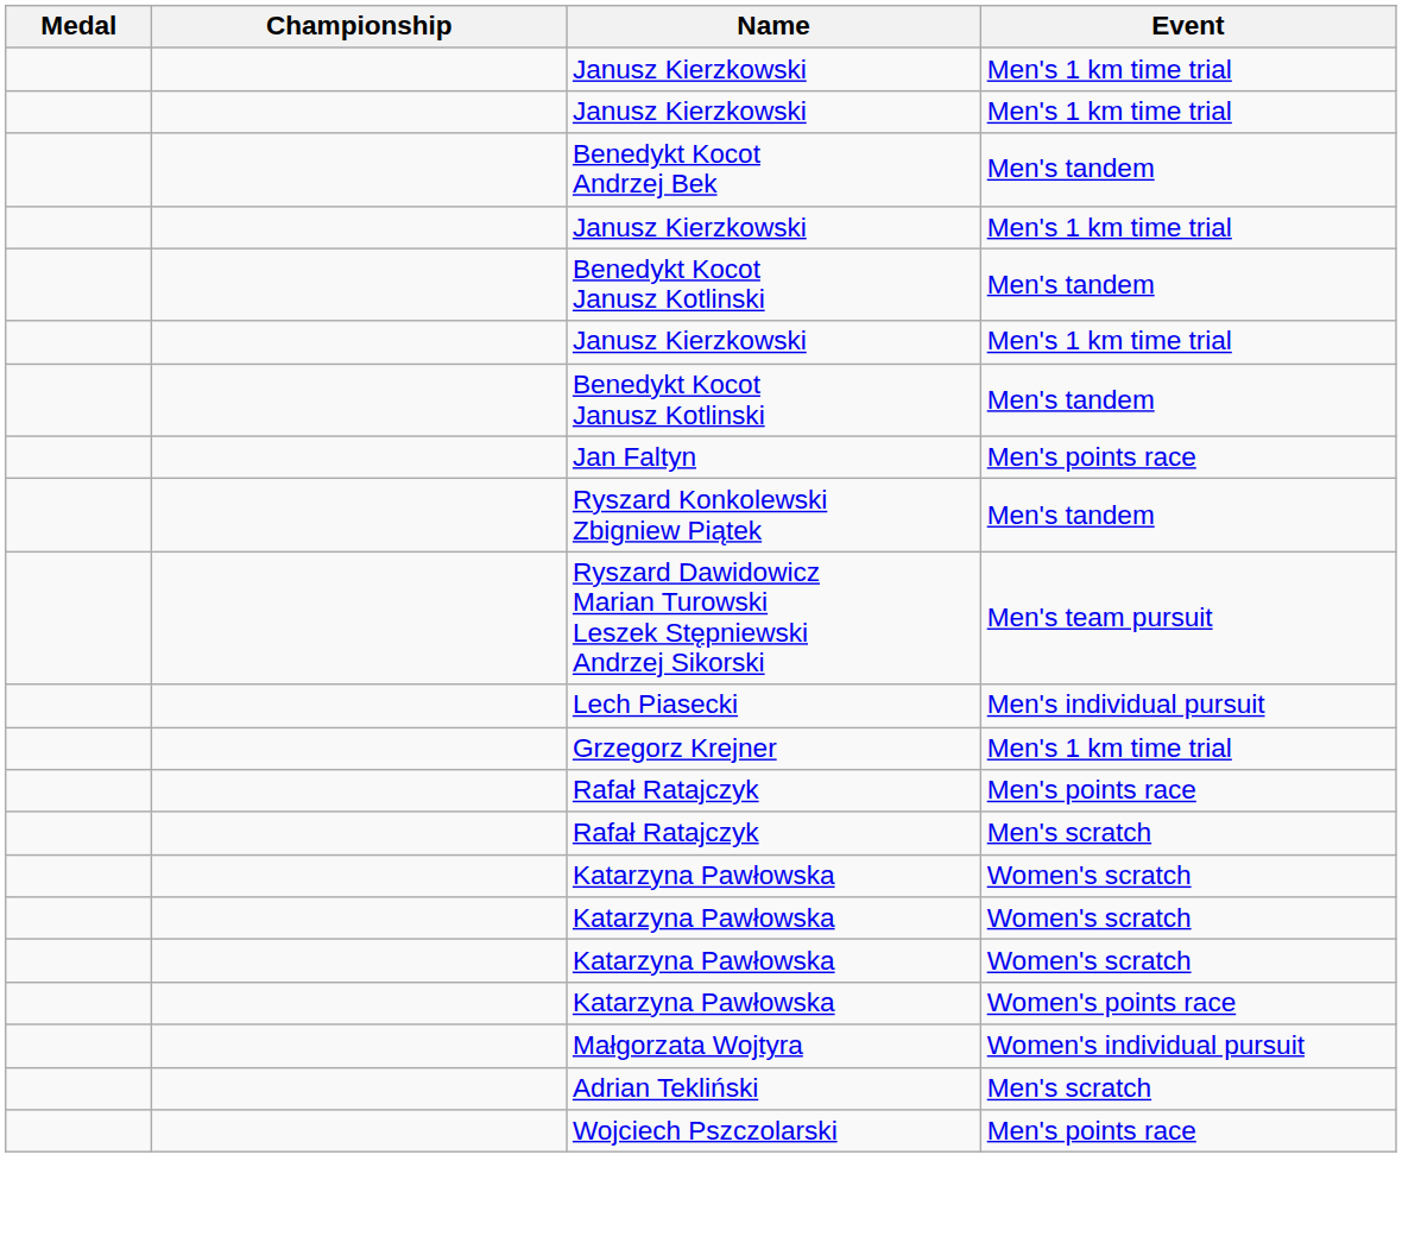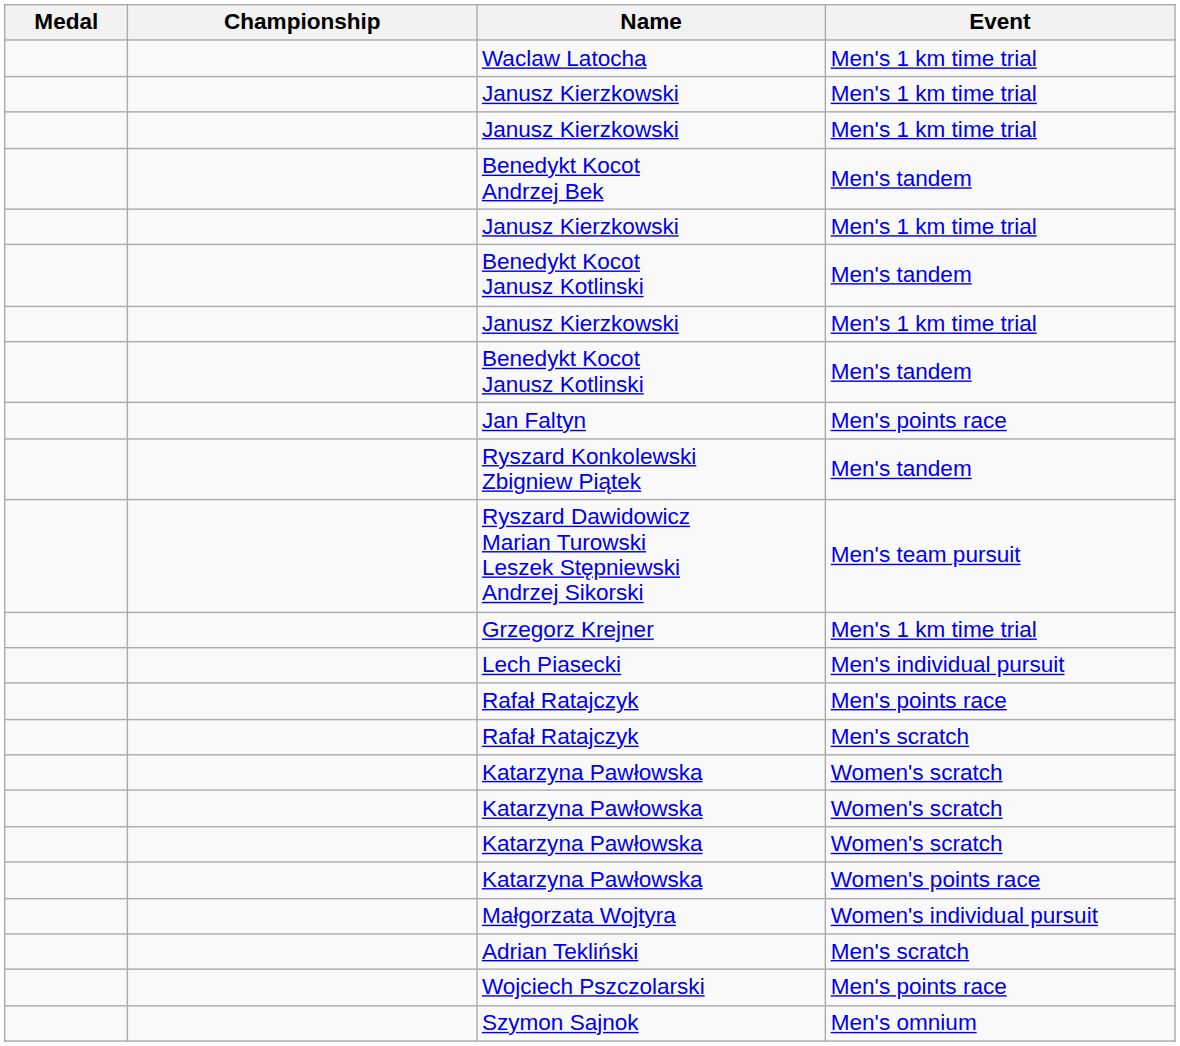 <table class="wikitable sortable">
 <tr>
 <th style="width:5em">Medal</th>
 <th style="width:15em">Championship</th>
 <th style="width:15em">Name</th>
 <th style="width:15em">Event</th>
+</tr>
+<tr>
+<td></td>
+<td></td>
+<td><a href='#'>Waclaw Latocha</a></td>
+<td><a href='#'>Men's 1 km time trial</a></td>
 </tr>
 <tr>
 <td></td>
 <td></td>
 <td><a href='#'>Janusz Kierzkowski</a></td>
 <td><a href='#'>Men's 1 km time trial</a></td>
 </tr>
 <tr>
 <td></td>
 <td></td>
 <td><a href='#'>Janusz Kierzkowski</a></td>
 <td><a href='#'>Men's 1 km time trial</a></td>
 </tr>
 <tr>
 <td></td>
 <td></td>
 <td><a href='#'>Benedykt Kocot</a><br><a href='#'>Andrzej Bek</a></td>
 <td><a href='#'>Men's tandem</a></td>
 </tr>
 <tr>
 <td></td>
 <td></td>
 <td><a href='#'>Janusz Kierzkowski</a></td>
 <td><a href='#'>Men's 1 km time trial</a></td>
 </tr>
 <tr>
 <td></td>
 <td></td>
 <td><a href='#'>Benedykt Kocot</a><br><a href='#'>Janusz Kotlinski</a></td>
 <td><a href='#'>Men's tandem</a></td>
 </tr>
 <tr>
 <td></td>
 <td></td>
 <td><a href='#'>Janusz Kierzkowski</a></td>
 <td><a href='#'>Men's 1 km time trial</a></td>
 </tr>
 <tr>
 <td></td>
 <td></td>
 <td><a href='#'>Benedykt Kocot</a><br><a href='#'>Janusz Kotlinski</a></td>
 <td><a href='#'>Men's tandem</a></td>
 </tr>
 <tr>
 <td></td>
 <td></td>
 <td><a href='#'>Jan Faltyn</a></td>
 <td><a href='#'>Men's points race</a></td>
 </tr>
 <tr>
 <td></td>
 <td></td>
 <td><a href='#'>Ryszard Konkolewski</a><br><a href='#'>Zbigniew Piątek</a></td>
 <td><a href='#'>Men's tandem</a></td>
 </tr>
 <tr>
 <td></td>
 <td></td>
 <td><a href='#'>Ryszard Dawidowicz</a><br><a href='#'>Marian Turowski</a><br><a href='#'>Leszek Stępniewski</a><br><a href='#'>Andrzej Sikorski</a></td>
 <td><a href='#'>Men's team pursuit</a></td>
 </tr>
 <tr>
 <td></td>
 <td></td>
-<td><a href='#'>Lech Piasecki</a></td>
-<td><a href='#'>Men's individual pursuit</a></td>
+<td><a href='#'>Grzegorz Krejner</a></td>
+<td><a href='#'>Men's 1 km time trial</a></td>
 </tr>
 <tr>
 <td></td>
 <td></td>
-<td><a href='#'>Grzegorz Krejner</a></td>
-<td><a href='#'>Men's 1 km time trial</a></td>
+<td><a href='#'>Lech Piasecki</a></td>
+<td><a href='#'>Men's individual pursuit</a></td>
 </tr>
 <tr>
 <td></td>
 <td></td>
 <td><a href='#'>Rafał Ratajczyk</a></td>
 <td><a href='#'>Men's points race</a></td>
 </tr>
 <tr>
 <td></td>
 <td></td>
 <td><a href='#'>Rafał Ratajczyk</a></td>
 <td><a href='#'>Men's scratch</a></td>
 </tr>
 <tr>
 <td></td>
 <td></td>
 <td><a href='#'>Katarzyna Pawłowska</a></td>
 <td><a href='#'>Women's scratch</a></td>
 </tr>
 <tr>
 <td></td>
 <td></td>
 <td><a href='#'>Katarzyna Pawłowska</a></td>
 <td><a href='#'>Women's scratch</a></td>
 </tr>
 <tr>
 <td></td>
 <td></td>
 <td><a href='#'>Katarzyna Pawłowska</a></td>
 <td><a href='#'>Women's scratch</a></td>
 </tr>
 <tr>
 <td></td>
 <td></td>
 <td><a href='#'>Katarzyna Pawłowska</a></td>
 <td><a href='#'>Women's points race</a></td>
 </tr>
 <tr>
 <td></td>
 <td></td>
 <td><a href='#'>Małgorzata Wojtyra</a></td>
 <td><a href='#'>Women's individual pursuit</a></td>
 </tr>
 <tr>
 <td></td>
 <td></td>
 <td><a href='#'>Adrian Tekliński</a></td>
 <td><a href='#'>Men's scratch</a></td>
 </tr>
 <tr>
 <td></td>
 <td></td>
 <td><a href='#'>Wojciech Pszczolarski</a></td>
 <td><a href='#'>Men's points race</a></td>
 </tr>
+<tr>
+<td></td>
+<td></td>
+<td><a href='#'>Szymon Sajnok</a></td>
+<td><a href='#'>Men's omnium</a></td>
+</tr>
 </table>
